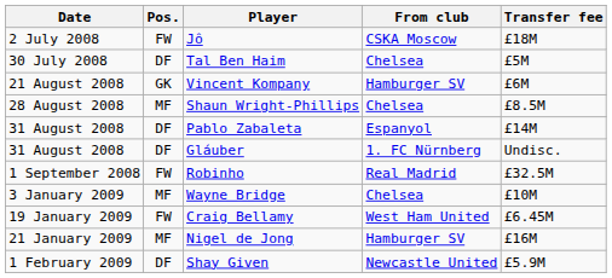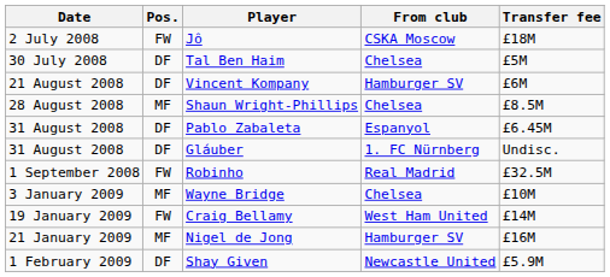 <table class="wikitable">
 <tr>
 <th>Date</th>
 <th>Pos.</th>
 <th>Player</th>
 <th>From club</th>
 <th>Transfer fee</th>
 </tr>
 <tr>
 <td>2 July 2008</td>
 <td style="text-align:center;">FW</td>
 <td> <a href='#'>Jô</a></td>
 <td> <a href='#'>CSKA Moscow</a></td>
 <td>£18M</td>
 </tr>
 <tr>
 <td>30 July 2008</td>
 <td style="text-align:center;">DF</td>
 <td> <a href='#'>Tal Ben Haim</a></td>
 <td> <a href='#'>Chelsea</a></td>
 <td>£5M</td>
 </tr>
 <tr>
 <td>21 August 2008</td>
-<td style="text-align:center;">GK</td>
+<td style="text-align:center;">DF</td>
 <td> <a href='#'>Vincent Kompany</a></td>
 <td> <a href='#'>Hamburger SV</a></td>
 <td>£6M</td>
 </tr>
 <tr>
 <td>28 August 2008</td>
 <td style="text-align:center;">MF</td>
 <td> <a href='#'>Shaun Wright-Phillips</a></td>
 <td> <a href='#'>Chelsea</a></td>
 <td>£8.5M</td>
 </tr>
 <tr>
 <td>31 August 2008</td>
 <td style="text-align:center;">DF</td>
 <td> <a href='#'>Pablo Zabaleta</a></td>
 <td> <a href='#'>Espanyol</a></td>
-<td>£14M</td>
+<td>£6.45M</td>
 </tr>
 <tr>
 <td>31 August 2008</td>
 <td style="text-align:center;">DF</td>
 <td> <a href='#'>Gláuber</a></td>
 <td> <a href='#'>1. FC Nürnberg</a></td>
 <td>Undisc.</td>
 </tr>
 <tr>
 <td>1 September 2008</td>
 <td style="text-align:center;">FW</td>
 <td> <a href='#'>Robinho</a></td>
 <td> <a href='#'>Real Madrid</a></td>
 <td>£32.5M</td>
 </tr>
 <tr>
 <td>3 January 2009</td>
 <td style="text-align:center;">MF</td>
 <td> <a href='#'>Wayne Bridge</a></td>
 <td> <a href='#'>Chelsea</a></td>
 <td>£10M</td>
 </tr>
 <tr>
 <td>19 January 2009</td>
 <td style="text-align:center;">FW</td>
 <td> <a href='#'>Craig Bellamy</a></td>
 <td> <a href='#'>West Ham United</a></td>
-<td>£6.45M</td>
+<td>£14M</td>
 </tr>
 <tr>
 <td>21 January 2009</td>
 <td style="text-align:center;">MF</td>
 <td> <a href='#'>Nigel de Jong</a></td>
 <td> <a href='#'>Hamburger SV</a></td>
 <td>£16M</td>
 </tr>
 <tr>
 <td>1 February 2009</td>
 <td style="text-align:center;">DF</td>
 <td> <a href='#'>Shay Given</a></td>
 <td> <a href='#'>Newcastle United</a></td>
 <td>£5.9M</td>
 </tr>
 </table>
